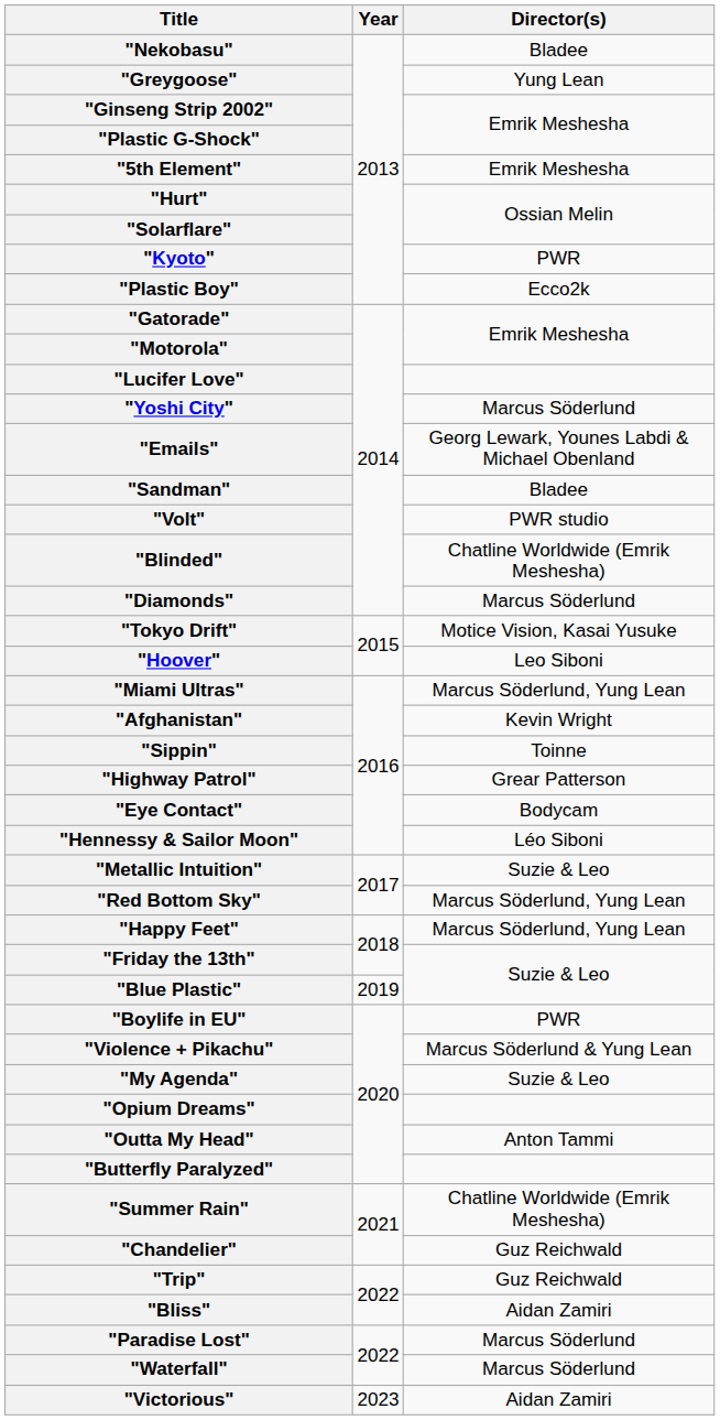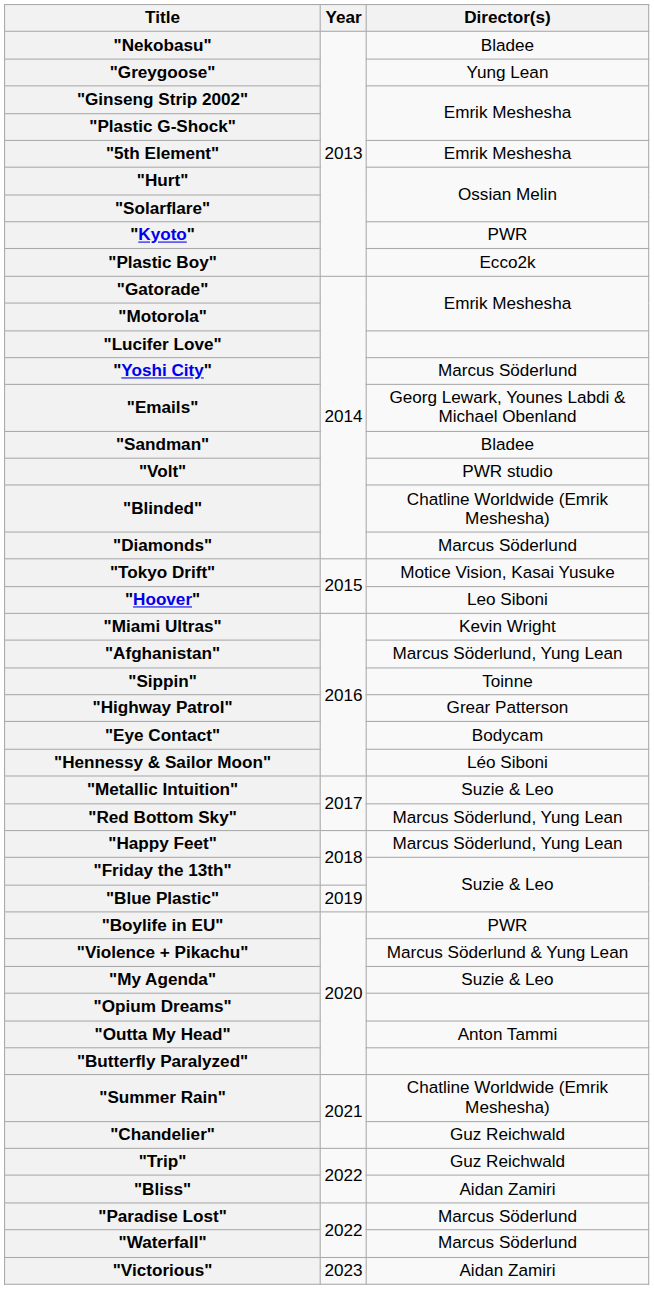 <table class="wikitable plainrowheaders" style="text-align:center;">
 <tr>
 <th scope="col" style="width:18em;">Title</th>
 <th scope="col">Year</th>
 <th scope="col" style="width:16em;">Director(s)</th>
 </tr>
 <tr>
 <th scope="row">"Nekobasu"</th>
 <td rowspan="9">2013</td>
 <td>Bladee</td>
 </tr>
 <tr>
 <th scope="row">"Greygoose"</th>
 <td>Yung Lean</td>
 </tr>
 <tr>
 <th scope="row">"Ginseng Strip 2002"</th>
 <td rowspan="2">Emrik Meshesha</td>
 </tr>
 <tr>
 <th scope="row">"Plastic G-Shock"</th>
 </tr>
 <tr>
 <th scope="row">"5th Element"</th>
 <td>Emrik Meshesha</td>
 </tr>
 <tr Emrik Meshesha>
 <th scope="row">"Hurt"</th>
 <td rowspan="2">Ossian Melin</td>
 </tr>
 <tr>
 <th scope="row">"Solarflare"</th>
 </tr>
 <tr>
 <th scope="row">"<a href='#'>Kyoto</a>"</th>
 <td>PWR</td>
 </tr>
 <tr>
 <th scope="row">"Plastic Boy"</th>
 <td>Ecco2k</td>
 </tr>
 <tr>
 <th scope="row">"Gatorade"</th>
 <td rowspan="9">2014</td>
 <td rowspan="2">Emrik Meshesha</td>
 </tr>
 <tr>
 <th scope="row">"Motorola"</th>
 </tr>
 <tr Emrik Meshesha>
 <th scope="row">"Lucifer Love"</th>
 <td></td>
 </tr>
 <tr>
 <th scope="row">"<a href='#'>Yoshi City</a>"</th>
 <td>Marcus Söderlund</td>
 </tr>
 <tr>
 <th scope="row">"Emails"</th>
 <td>Georg Lewark, Younes Labdi & Michael Obenland</td>
 </tr>
 <tr>
 <th scope="row">"Sandman"</th>
 <td>Bladee</td>
 </tr>
 <tr>
 <th scope="row">"Volt"</th>
 <td>PWR studio</td>
 </tr>
 <tr>
 <th scope="row">"Blinded"</th>
 <td>Chatline Worldwide (Emrik Meshesha)</td>
 </tr>
 <tr>
 <th scope="row">"Diamonds"</th>
 <td>Marcus Söderlund</td>
 </tr>
 <tr>
 <th scope="row">"Tokyo Drift"</th>
 <td rowspan="2">2015</td>
 <td>Motice Vision, Kasai Yusuke</td>
 </tr>
 <tr>
 <th scope="row">"<a href='#'>Hoover</a>"</th>
 <td>Leo Siboni</td>
 </tr>
 <tr>
 <th scope="row">"Miami Ultras"</th>
 <td rowspan="6">2016</td>
-<td>Marcus Söderlund, Yung Lean</td>
+<td>Kevin Wright</td>
 </tr>
 <tr>
 <th scope="row">"Afghanistan"</th>
-<td>Kevin Wright</td>
+<td>Marcus Söderlund, Yung Lean</td>
 </tr>
 <tr>
 <th scope="row">"Sippin"</th>
 <td>Toinne</td>
 </tr>
 <tr>
 <th scope="row">"Highway Patrol"</th>
 <td>Grear Patterson</td>
 </tr>
 <tr>
 <th scope="row">"Eye Contact"</th>
 <td>Bodycam</td>
 </tr>
 <tr>
 <th scope="row">"Hennessy & Sailor Moon"</th>
 <td>Léo Siboni</td>
 </tr>
 <tr>
 <th scope="row">"Metallic Intuition"</th>
 <td rowspan="2">2017</td>
 <td>Suzie & Leo</td>
 </tr>
 <tr>
 <th scope="row">"Red Bottom Sky"</th>
 <td>Marcus Söderlund, Yung Lean</td>
 </tr>
 <tr>
 <th scope="row">"Happy Feet"</th>
 <td rowspan="2">2018</td>
 <td>Marcus Söderlund, Yung Lean</td>
 </tr>
 <tr>
 <th scope="row">"Friday the 13th"</th>
 <td rowspan="2">Suzie & Leo</td>
 </tr>
 <tr>
 <th scope="row">"Blue Plastic"</th>
 <td>2019</td>
 </tr>
 <tr>
 <th scope="row">"Boylife in EU"</th>
 <td rowspan="6">2020</td>
 <td>PWR</td>
 </tr>
 <tr>
 <th scope="row">"Violence + Pikachu"</th>
 <td>Marcus Söderlund & Yung Lean</td>
 </tr>
 <tr>
 <th scope="row">"My Agenda"</th>
 <td>Suzie & Leo</td>
 </tr>
 <tr>
 <th scope="row">"Opium Dreams"</th>
 <td></td>
 </tr>
 <tr>
 <th scope="row">"Outta My Head"</th>
 <td>Anton Tammi</td>
 </tr>
 <tr>
 <th scope="row">"Butterfly Paralyzed"</th>
 <td></td>
 </tr>
 <tr>
 <th scope="row">"Summer Rain"</th>
 <td rowspan="2">2021</td>
 <td>Chatline Worldwide (Emrik Meshesha)</td>
 </tr>
 <tr>
 <th scope="row">"Chandelier"</th>
 <td>Guz Reichwald</td>
 </tr>
 <tr>
 <th scope="row">"Trip"</th>
 <td rowspan="2">2022</td>
 <td>Guz Reichwald</td>
 </tr>
 <tr>
 <th scope="row">"Bliss"</th>
 <td>Aidan Zamiri</td>
 </tr>
 <tr>
 <th scope="row">"Paradise Lost"</th>
 <td rowspan="2">2022</td>
 <td>Marcus Söderlund</td>
 </tr>
 <tr>
 <th scope="row">"Waterfall"</th>
 <td>Marcus Söderlund</td>
 </tr>
 <tr>
 <th scope="row">"Victorious"</th>
 <td rowspan="2">2023</td>
 <td>Aidan Zamiri</td>
 </tr>
 </table>
